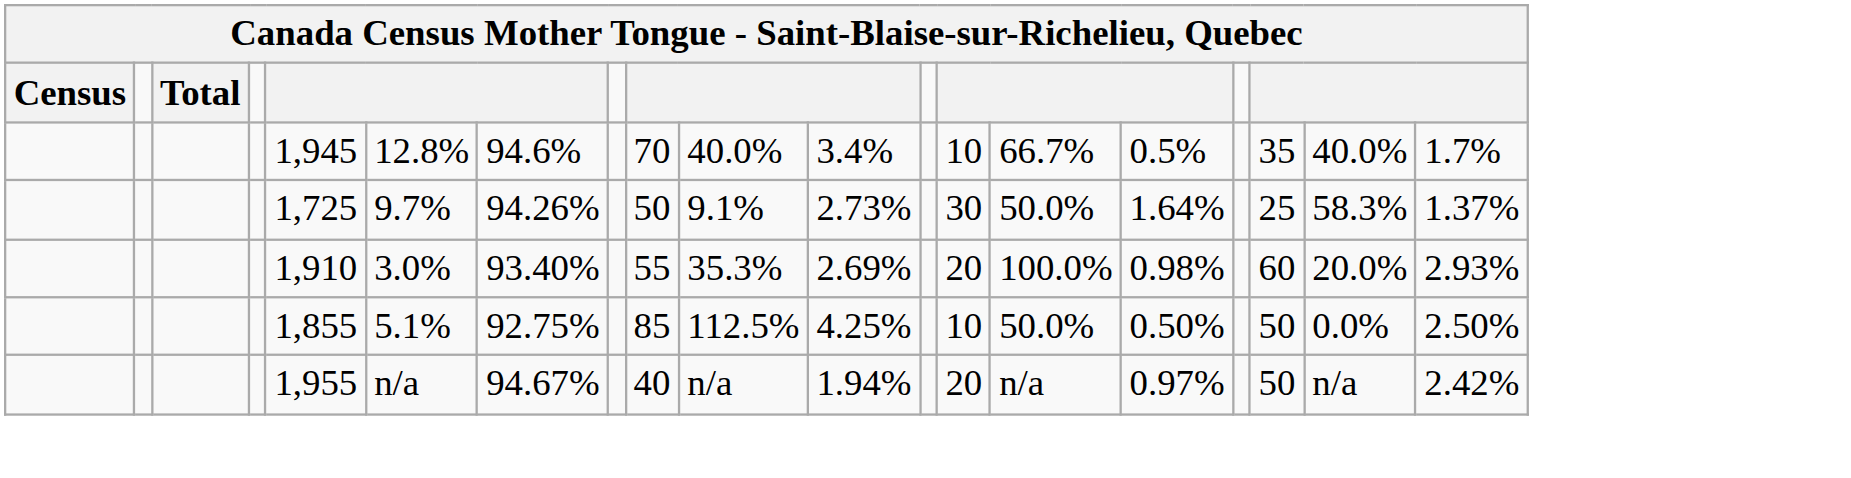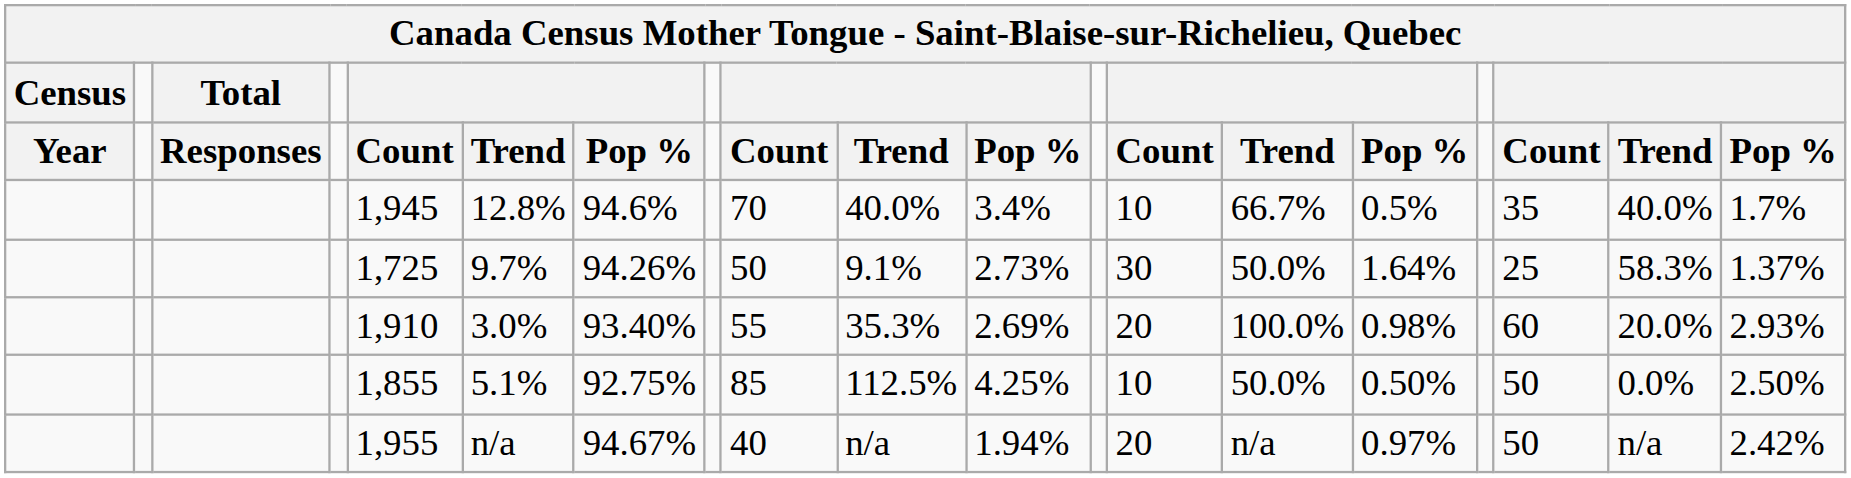 <table class="wikitable">
 <tr>
 <th colspan="19">Canada Census Mother Tongue - Saint-Blaise-sur-Richelieu, Quebec</th>
 </tr>
 <tr>
 <th>Census</th>
 <td></td>
 <th>Total</th>
 <td colspan="1"></td>
 <th colspan="3"></th>
 <td colspan="1"></td>
 <th colspan="3"></th>
 <td colspan="1"></td>
 <th colspan="3"></th>
 <td colspan="1"></td>
 <th colspan="3"></th>
+</tr>
+<tr>
+<th>Year</th>
+<td></td>
+<th>Responses</th>
+<td></td>
+<th>Count</th>
+<th>Trend</th>
+<th>Pop %</th>
+<td></td>
+<th>Count</th>
+<th>Trend</th>
+<th>Pop %</th>
+<td></td>
+<th>Count</th>
+<th>Trend</th>
+<th>Pop %</th>
+<td></td>
+<th>Count</th>
+<th>Trend</th>
+<th>Pop %</th>
 </tr>
 <tr>
 <td></td>
 <td></td>
 <td></td>
 <td></td>
 <td>1,945</td>
 <td> 12.8%</td>
 <td>94.6%</td>
 <td></td>
 <td>70</td>
 <td> 40.0%</td>
 <td>3.4%</td>
 <td></td>
 <td>10</td>
 <td> 66.7%</td>
 <td>0.5%</td>
 <td></td>
 <td>35</td>
 <td> 40.0%</td>
 <td>1.7%</td>
 </tr>
 <tr>
 <td></td>
 <td></td>
 <td></td>
 <td></td>
 <td>1,725</td>
 <td> 9.7%</td>
 <td>94.26%</td>
 <td></td>
 <td>50</td>
 <td> 9.1%</td>
 <td>2.73%</td>
 <td></td>
 <td>30</td>
 <td> 50.0%</td>
 <td>1.64%</td>
 <td></td>
 <td>25</td>
 <td> 58.3%</td>
 <td>1.37%</td>
 </tr>
 <tr>
 <td></td>
 <td></td>
 <td></td>
 <td></td>
 <td>1,910</td>
 <td> 3.0%</td>
 <td>93.40%</td>
 <td></td>
 <td>55</td>
 <td> 35.3%</td>
 <td>2.69%</td>
 <td></td>
 <td>20</td>
 <td> 100.0%</td>
 <td>0.98%</td>
 <td></td>
 <td>60</td>
 <td> 20.0%</td>
 <td>2.93%</td>
 </tr>
 <tr>
 <td></td>
 <td></td>
 <td></td>
 <td></td>
 <td>1,855</td>
 <td> 5.1%</td>
 <td>92.75%</td>
 <td></td>
 <td>85</td>
 <td> 112.5%</td>
 <td>4.25%</td>
 <td></td>
 <td>10</td>
 <td> 50.0%</td>
 <td>0.50%</td>
 <td></td>
 <td>50</td>
 <td> 0.0%</td>
 <td>2.50%</td>
 </tr>
 <tr>
 <td></td>
 <td></td>
 <td></td>
 <td></td>
 <td>1,955</td>
 <td>n/a</td>
 <td>94.67%</td>
 <td></td>
 <td>40</td>
 <td>n/a</td>
 <td>1.94%</td>
 <td></td>
 <td>20</td>
 <td>n/a</td>
 <td>0.97%</td>
 <td></td>
 <td>50</td>
 <td>n/a</td>
 <td>2.42%</td>
 </tr>
 </table>
